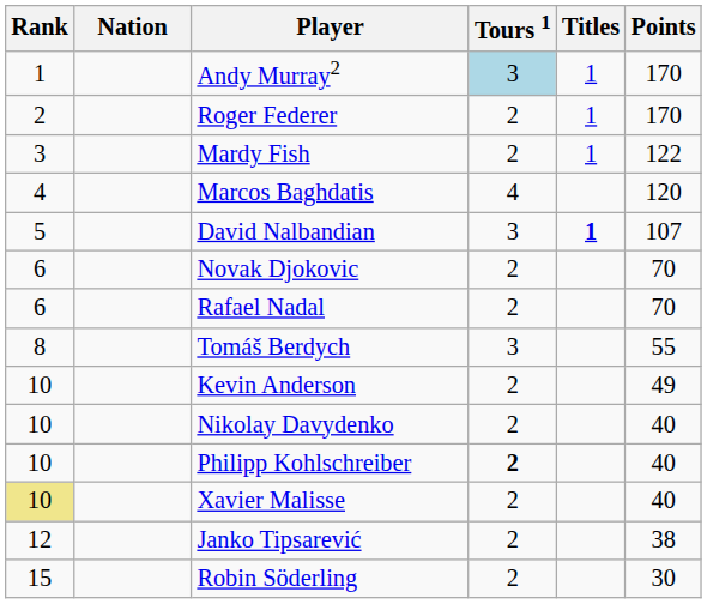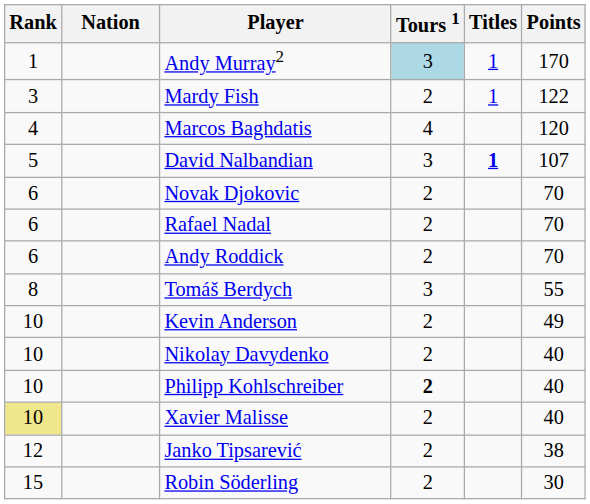 <table class="sortable wikitable">
 <tr>
 <th>Rank</th>
 <th>Nation</th>
 <th>Player</th>
 <th>Tours <sup>1</sup></th>
 <th>Titles</th>
 <th>Points</th>
 </tr>
 <tr>
 <td align="center">1</td>
 <td align="left" width="70"></td>
 <td align="left" width="175"><a href='#'>Andy Murray</a><sup>2</sup></td>
 <td align="center" style="background: lightblue;">3</td>
-<td align="center"><a href='#'>1</a></td>
-<td align="center">170</td>
-</tr>
-<tr>
-<td align="center">2</td>
-<td align="left" width="70"></td>
-<td align="left" width="175"><a href='#'>Roger Federer</a></td>
-<td align="center">2</td>
 <td align="center"><a href='#'>1</a></td>
 <td align="center">170</td>
 </tr>
 <tr>
 <td align="center">3</td>
 <td align="left" width="70"></td>
 <td align="left" width="175"><a href='#'>Mardy Fish</a></td>
 <td align="center">2</td>
 <td align="center"><a href='#'>1</a></td>
 <td align="center">122</td>
 </tr>
 <tr>
 <td align="center">4</td>
 <td align="left" width="70"></td>
 <td align="left" width="175"><a href='#'>Marcos Baghdatis</a></td>
 <td align="center">4</td>
 <td align="center"></td>
 <td align="center">120</td>
 </tr>
 <tr>
 <td align="center">5</td>
 <td align="left" width="70"></td>
 <td align="left" width="175"><a href='#'>David Nalbandian</a></td>
 <td align="center">3</td>
 <td align="center"><strong><a href='#'>1</a></strong></td>
 <td align="center">107</td>
 </tr>
 <tr>
 <td align="center">6</td>
 <td align="left" width="70"></td>
 <td align="left" width="175"><a href='#'>Novak Djokovic</a></td>
 <td align="center">2</td>
 <td align="center"></td>
 <td align="center">70</td>
 </tr>
 <tr>
 <td align="center">6</td>
 <td align="left" width="70"></td>
 <td align="left" width="175"><a href='#'>Rafael Nadal</a></td>
+<td align="center">2</td>
+<td align="center"></td>
+<td align="center">70</td>
+</tr>
+<tr>
+<td align="center">6</td>
+<td align="left" width="70"></td>
+<td align="left" width="175"><a href='#'>Andy Roddick</a></td>
 <td align="center">2</td>
 <td align="center"></td>
 <td align="center">70</td>
 </tr>
 <tr>
 <td align="center">8</td>
 <td align="left" width="70"></td>
 <td align="left" width="175"><a href='#'>Tomáš Berdych</a></td>
 <td align="center">3</td>
 <td align="center"></td>
 <td align="center">55</td>
 </tr>
 <tr>
 <td align="center">10</td>
 <td align="left" width="70"></td>
 <td align="left" width="175"><a href='#'>Kevin Anderson</a></td>
 <td align="center">2</td>
 <td align="center"></td>
 <td align="center">49</td>
 </tr>
 <tr>
 <td align="center">10</td>
 <td align="left" width="70"></td>
 <td align="left" width="175"><a href='#'>Nikolay Davydenko</a></td>
 <td align="center">2</td>
 <td align="center"></td>
 <td align="center">40</td>
 </tr>
 <tr>
 <td align="center">10</td>
 <td align="left" width="70"></td>
 <td align="left" width="175"><a href='#'>Philipp Kohlschreiber</a></td>
 <td align="center"><strong>2</strong></td>
 <td align="center"></td>
 <td align="center">40</td>
 </tr>
 <tr>
 <td align="center" style="background: khaki;">10</td>
 <td align="left" width="70"></td>
 <td align="left" width="175"><a href='#'>Xavier Malisse</a></td>
 <td align="center">2</td>
 <td align="center"></td>
 <td align="center">40</td>
 </tr>
 <tr>
 <td align="center">12</td>
 <td align="left" width="70"></td>
 <td align="left" width="175"><a href='#'>Janko Tipsarević</a></td>
 <td align="center">2</td>
 <td align="center"></td>
 <td align="center">38</td>
 </tr>
 <tr>
 <td align="center">15</td>
 <td align="left" width="70"></td>
 <td align="left" width="175"><a href='#'>Robin Söderling</a></td>
 <td align="center">2</td>
 <td align="center"></td>
 <td align="center">30</td>
 </tr>
 </table>
